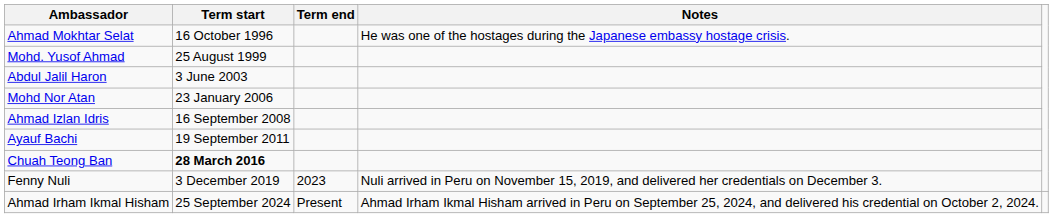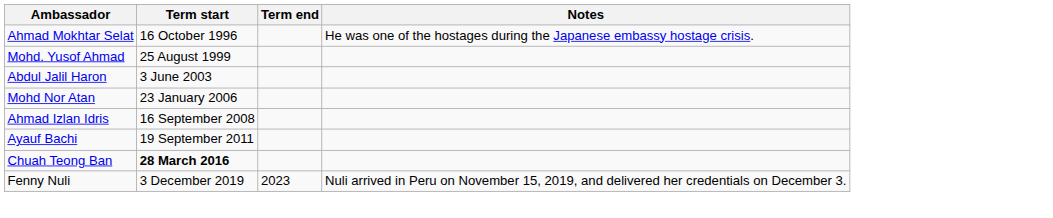 <table class=wikitable>
 <tr>
 <th>Ambassador</th>
 <th>Term start</th>
 <th>Term end</th>
 <th>Notes</th>
 </tr>
 <tr>
 <td><a href='#'>Ahmad Mokhtar Selat</a></td>
 <td>16 October 1996</td>
 <td></td>
 <td>He was one of the hostages during the <a href='#'>Japanese embassy hostage crisis</a>.</td>
 </tr>
 <tr>
 <td><a href='#'>Mohd. Yusof Ahmad</a></td>
 <td>25 August 1999</td>
 <td></td>
 <td></td>
 </tr>
 <tr>
 <td><a href='#'>Abdul Jalil Haron</a></td>
 <td>3 June 2003</td>
 <td></td>
 <td></td>
 </tr>
 <tr>
 <td><a href='#'>Mohd Nor Atan</a></td>
 <td>23 January 2006</td>
 <td></td>
 <td></td>
 </tr>
 <tr>
 <td><a href='#'>Ahmad Izlan Idris</a></td>
 <td>16 September 2008</td>
 <td></td>
 <td></td>
 </tr>
 <tr>
 <td><a href='#'>Ayauf Bachi</a></td>
 <td>19 September 2011</td>
 <td></td>
 <td></td>
 </tr>
 <tr>
 <td><a href='#'>Chuah Teong Ban</a></td>
 <td><strong>28 March 2016</strong></td>
 <td></td>
 <td></td>
 </tr>
 <tr>
 <td>Fenny Nuli</td>
 <td>3 December 2019</td>
 <td>2023</td>
 <td>Nuli arrived in Peru on November 15, 2019, and delivered her credentials on December 3.</td>
 </tr>
-<tr>
-<td>Ahmad Irham Ikmal Hisham</td>
-<td>25 September 2024</td>
-<td>Present</td>
-<td>Ahmad Irham Ikmal Hisham arrived in Peru on September 25, 2024, and delivered his credential on October 2, 2024.</td>
-<td></td>
-</tr>
 </table>
